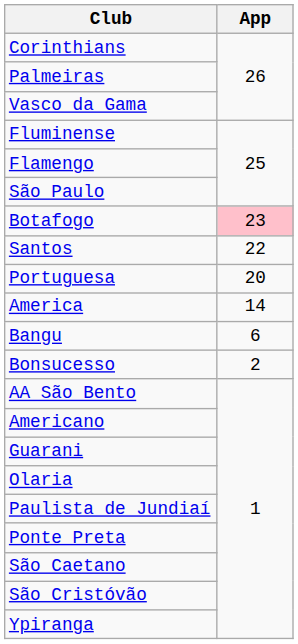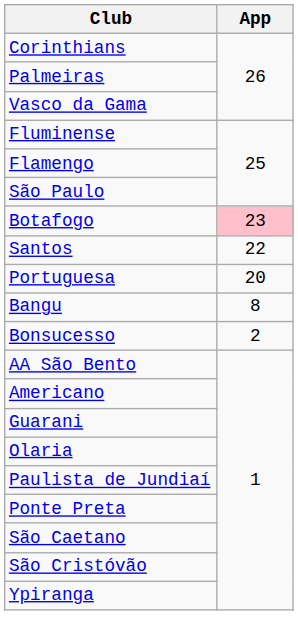 <table class="wikitable sortable">
 <tr>
 <th width=150px>Club</th>
 <th width=50px>App</th>
 </tr>
 <tr>
 <td> <a href='#'>Corinthians</a></td>
 <td rowspan=3 align=center>26</td>
 </tr>
 <tr>
 <td> <a href='#'>Palmeiras</a></td>
 </tr>
 <tr>
 <td> <a href='#'>Vasco da Gama</a></td>
 </tr>
 <tr>
 <td> <a href='#'>Fluminense</a></td>
 <td rowspan=3 align=center>25</td>
 </tr>
 <tr>
 <td> <a href='#'>Flamengo</a></td>
 </tr>
 <tr>
 <td> <a href='#'>São Paulo</a></td>
 </tr>
 <tr>
 <td> <a href='#'>Botafogo</a></td>
 <td align=center style="background: pink;">23</td>
 </tr>
 <tr>
 <td> <a href='#'>Santos</a></td>
 <td align=center>22</td>
 </tr>
 <tr>
 <td> <a href='#'>Portuguesa</a></td>
 <td align=center>20</td>
 </tr>
 <tr>
-<td> <a href='#'>America</a></td>
-<td align=center>14</td>
-</tr>
-<tr>
 <td> <a href='#'>Bangu</a></td>
-<td align=center>6</td>
+<td align=center>8</td>
 </tr>
 <tr>
 <td> <a href='#'>Bonsucesso</a></td>
 <td align=center>2</td>
 </tr>
 <tr>
 <td> <a href='#'>AA São Bento</a></td>
 <td rowspan=9 align=center>1</td>
 </tr>
 <tr>
 <td> <a href='#'>Americano</a></td>
 </tr>
 <tr>
 <td> <a href='#'>Guarani</a></td>
 </tr>
 <tr>
 <td> <a href='#'>Olaria</a></td>
 </tr>
 <tr>
 <td> <a href='#'>Paulista de Jundiaí</a></td>
 </tr>
 <tr>
 <td> <a href='#'>Ponte Preta</a></td>
 </tr>
 <tr>
 <td> <a href='#'>São Caetano</a></td>
 </tr>
 <tr>
 <td> <a href='#'>São Cristóvão</a></td>
 </tr>
 <tr>
 <td> <a href='#'>Ypiranga</a></td>
 </tr>
 </table>
